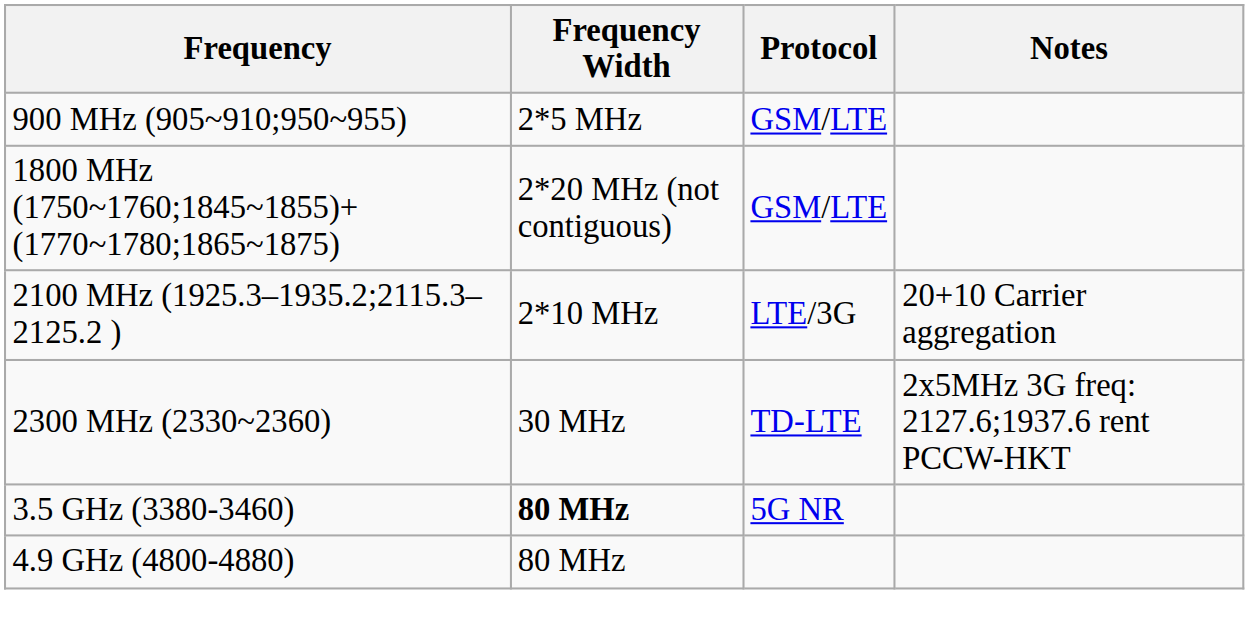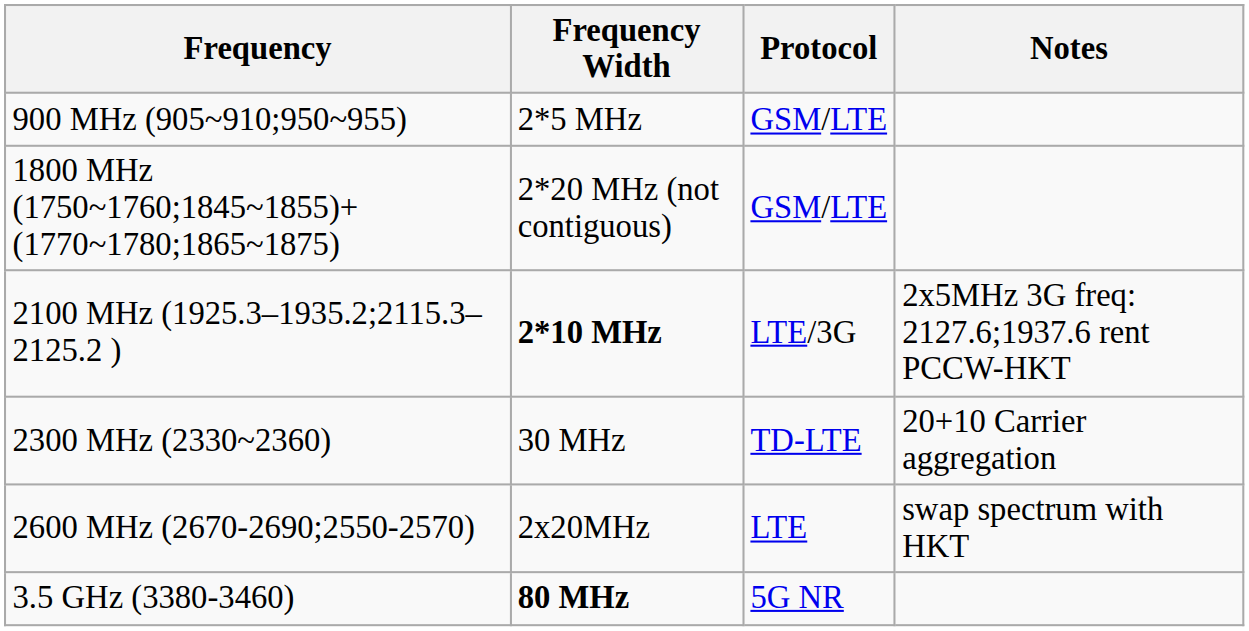 <table class="wikitable sortable">
 <tr>
 <th>Frequency</th>
 <th>Frequency Width</th>
 <th>Protocol</th>
 <th>Notes</th>
 </tr>
 <tr>
 <td>900 MHz (905~910;950~955)</td>
 <td>2*5 MHz</td>
 <td><a href='#'>GSM</a>/<a href='#'>LTE</a></td>
 <td></td>
 </tr>
 <tr>
 <td>1800 MHz (1750~1760;1845~1855)+(1770~1780;1865~1875)</td>
 <td>2*20 MHz (not contiguous)</td>
 <td><a href='#'>GSM</a>/<a href='#'>LTE</a></td>
 <td></td>
 </tr>
 <tr>
 <td>2100 MHz (1925.3–1935.2;2115.3–2125.2 )</td>
-<td>2*10 MHz</td>
+<td><strong>2*10 MHz</strong></td>
 <td><a href='#'>LTE</a>/3G</td>
-<td>20+10 Carrier aggregation</td>
+<td>2x5MHz 3G freq: 2127.6;1937.6 rent PCCW-HKT</td>
 </tr>
 <tr>
 <td>2300 MHz (2330~2360)</td>
 <td>30 MHz</td>
 <td><a href='#'>TD-LTE</a></td>
-<td>2x5MHz 3G freq: 2127.6;1937.6 rent PCCW-HKT</td>
+<td>20+10 Carrier aggregation</td>
+</tr>
+<tr>
+<td>2600 MHz (2670-2690;2550-2570)</td>
+<td>2x20MHz</td>
+<td><a href='#'>LTE</a></td>
+<td>swap spectrum with HKT</td>
 </tr>
 <tr>
 <td>3.5 GHz (3380-3460)</td>
 <td><strong>80 MHz</strong></td>
 <td><a href='#'>5G NR</a></td>
 <td></td>
 </tr>
-<tr>
-<td>4.9 GHz (4800-4880)</td>
-<td>80 MHz</td>
-<td></td>
-<td></td>
-</tr>
 </table>
